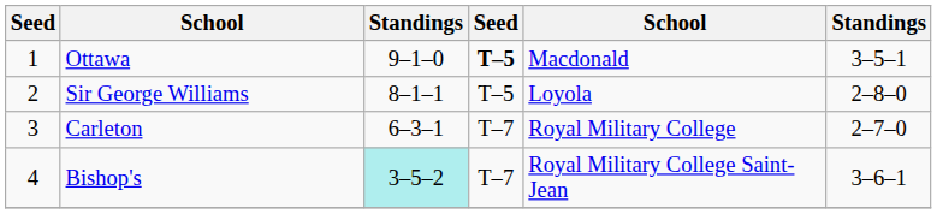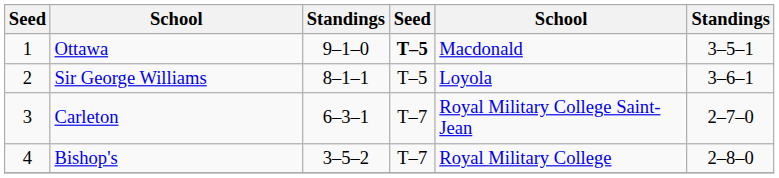 <table class="wikitable">
 <tr>
 <th>Seed</th>
 <th style="width:210px">School</th>
 <th>Standings</th>
 <th>Seed</th>
 <th style="width:210px">School</th>
 <th>Standings</th>
 </tr>
 <tr>
 <td align=center>1</td>
 <td><a href='#'>Ottawa</a></td>
 <td align=center>9–1–0</td>
 <td align=center><strong>T–5</strong></td>
 <td><a href='#'>Macdonald</a></td>
 <td align=center>3–5–1</td>
 </tr>
 <tr>
 <td align=center>2</td>
 <td><a href='#'>Sir George Williams</a></td>
 <td align=center>8–1–1</td>
 <td align=center>T–5</td>
 <td><a href='#'>Loyola</a></td>
-<td align=center>2–8–0</td>
+<td align=center>3–6–1</td>
 </tr>
 <tr>
 <td align=center>3</td>
 <td><a href='#'>Carleton</a></td>
 <td align=center>6–3–1</td>
 <td align=center>T–7</td>
-<td><a href='#'>Royal Military College</a></td>
+<td><a href='#'>Royal Military College Saint-Jean</a></td>
 <td align=center>2–7–0</td>
 </tr>
 <tr>
 <td align=center>4</td>
 <td><a href='#'>Bishop's</a></td>
-<td align=center style="background: paleturquoise;">3–5–2</td>
+<td align=center>3–5–2</td>
 <td align=center>T–7</td>
-<td><a href='#'>Royal Military College Saint-Jean</a></td>
-<td align=center>3–6–1</td>
+<td><a href='#'>Royal Military College</a></td>
+<td align=center>2–8–0</td>
 </tr>
 <tr>
 </tr>
 </table>
